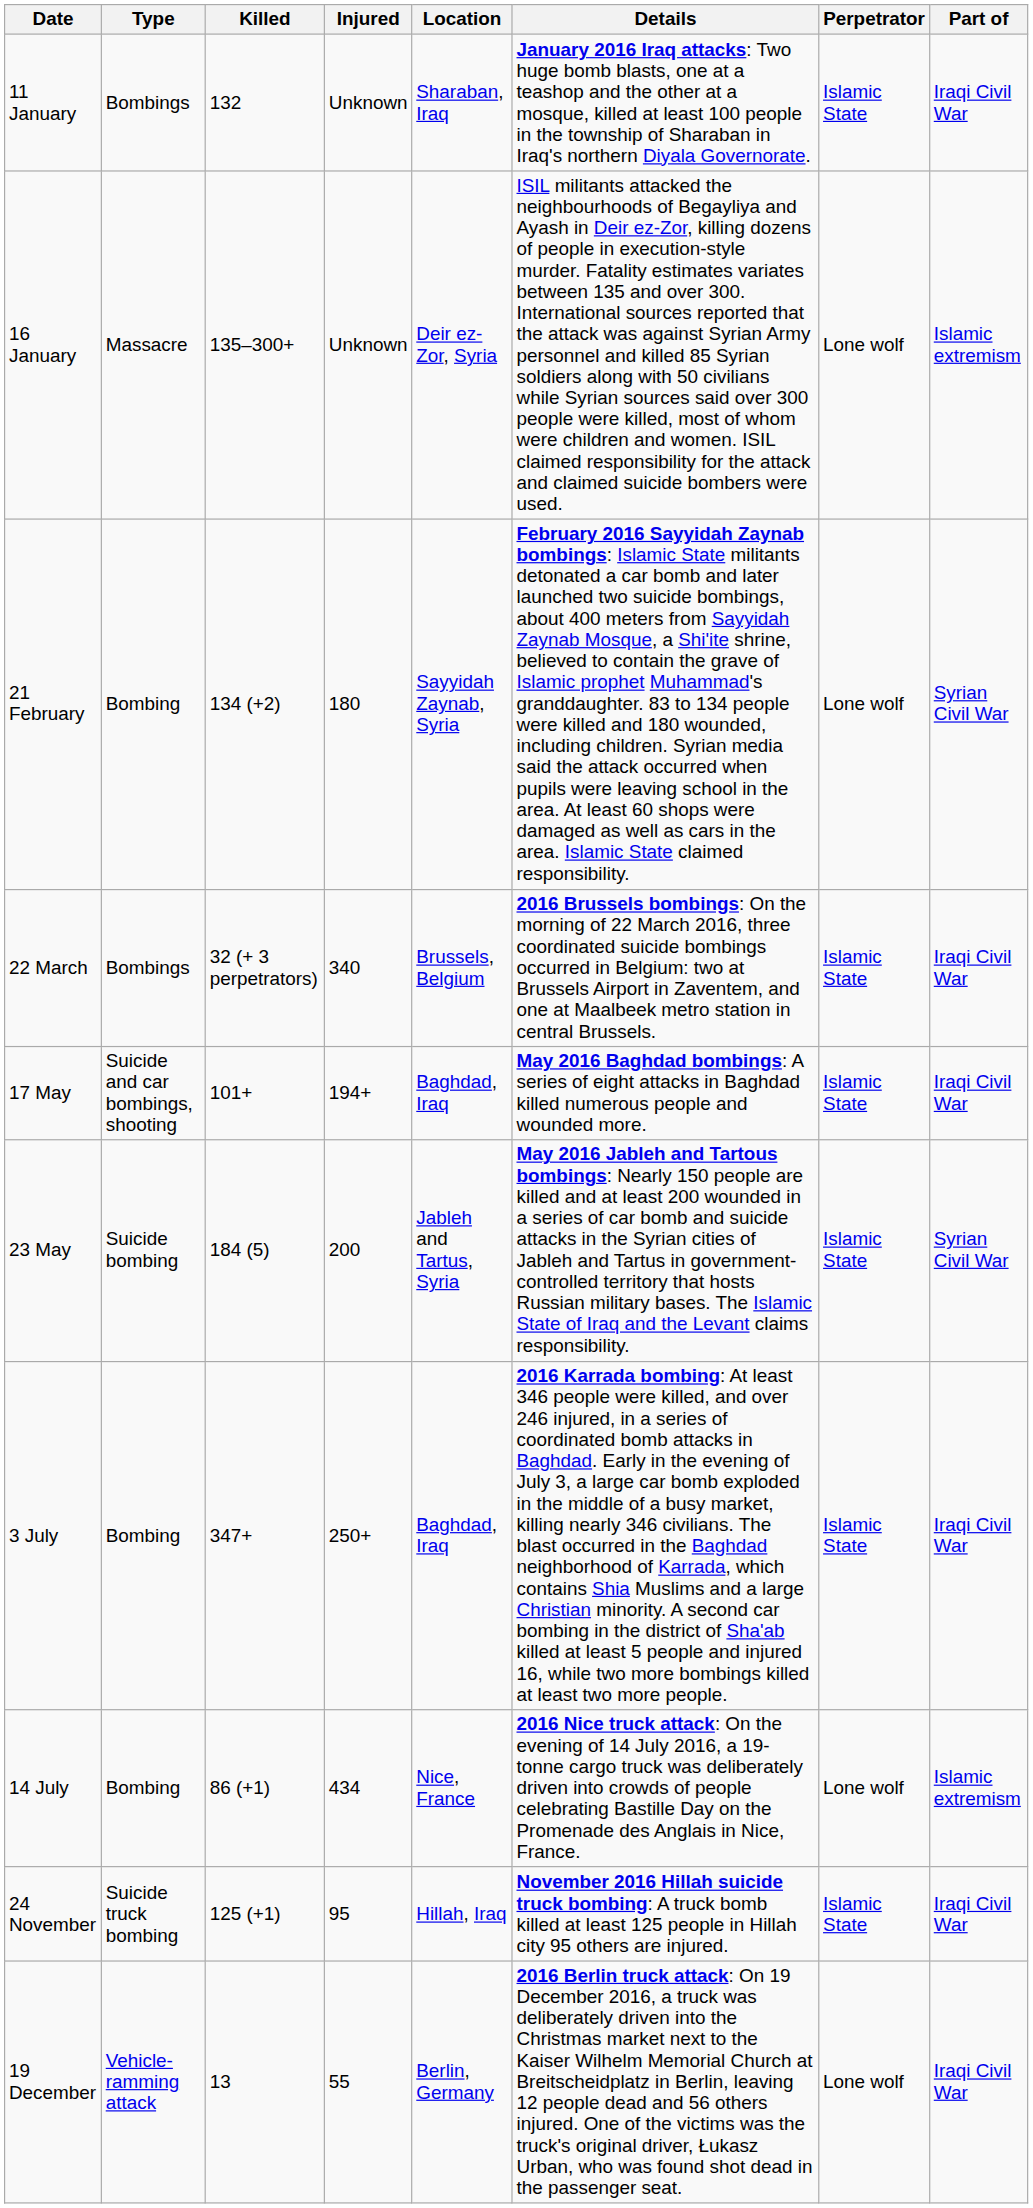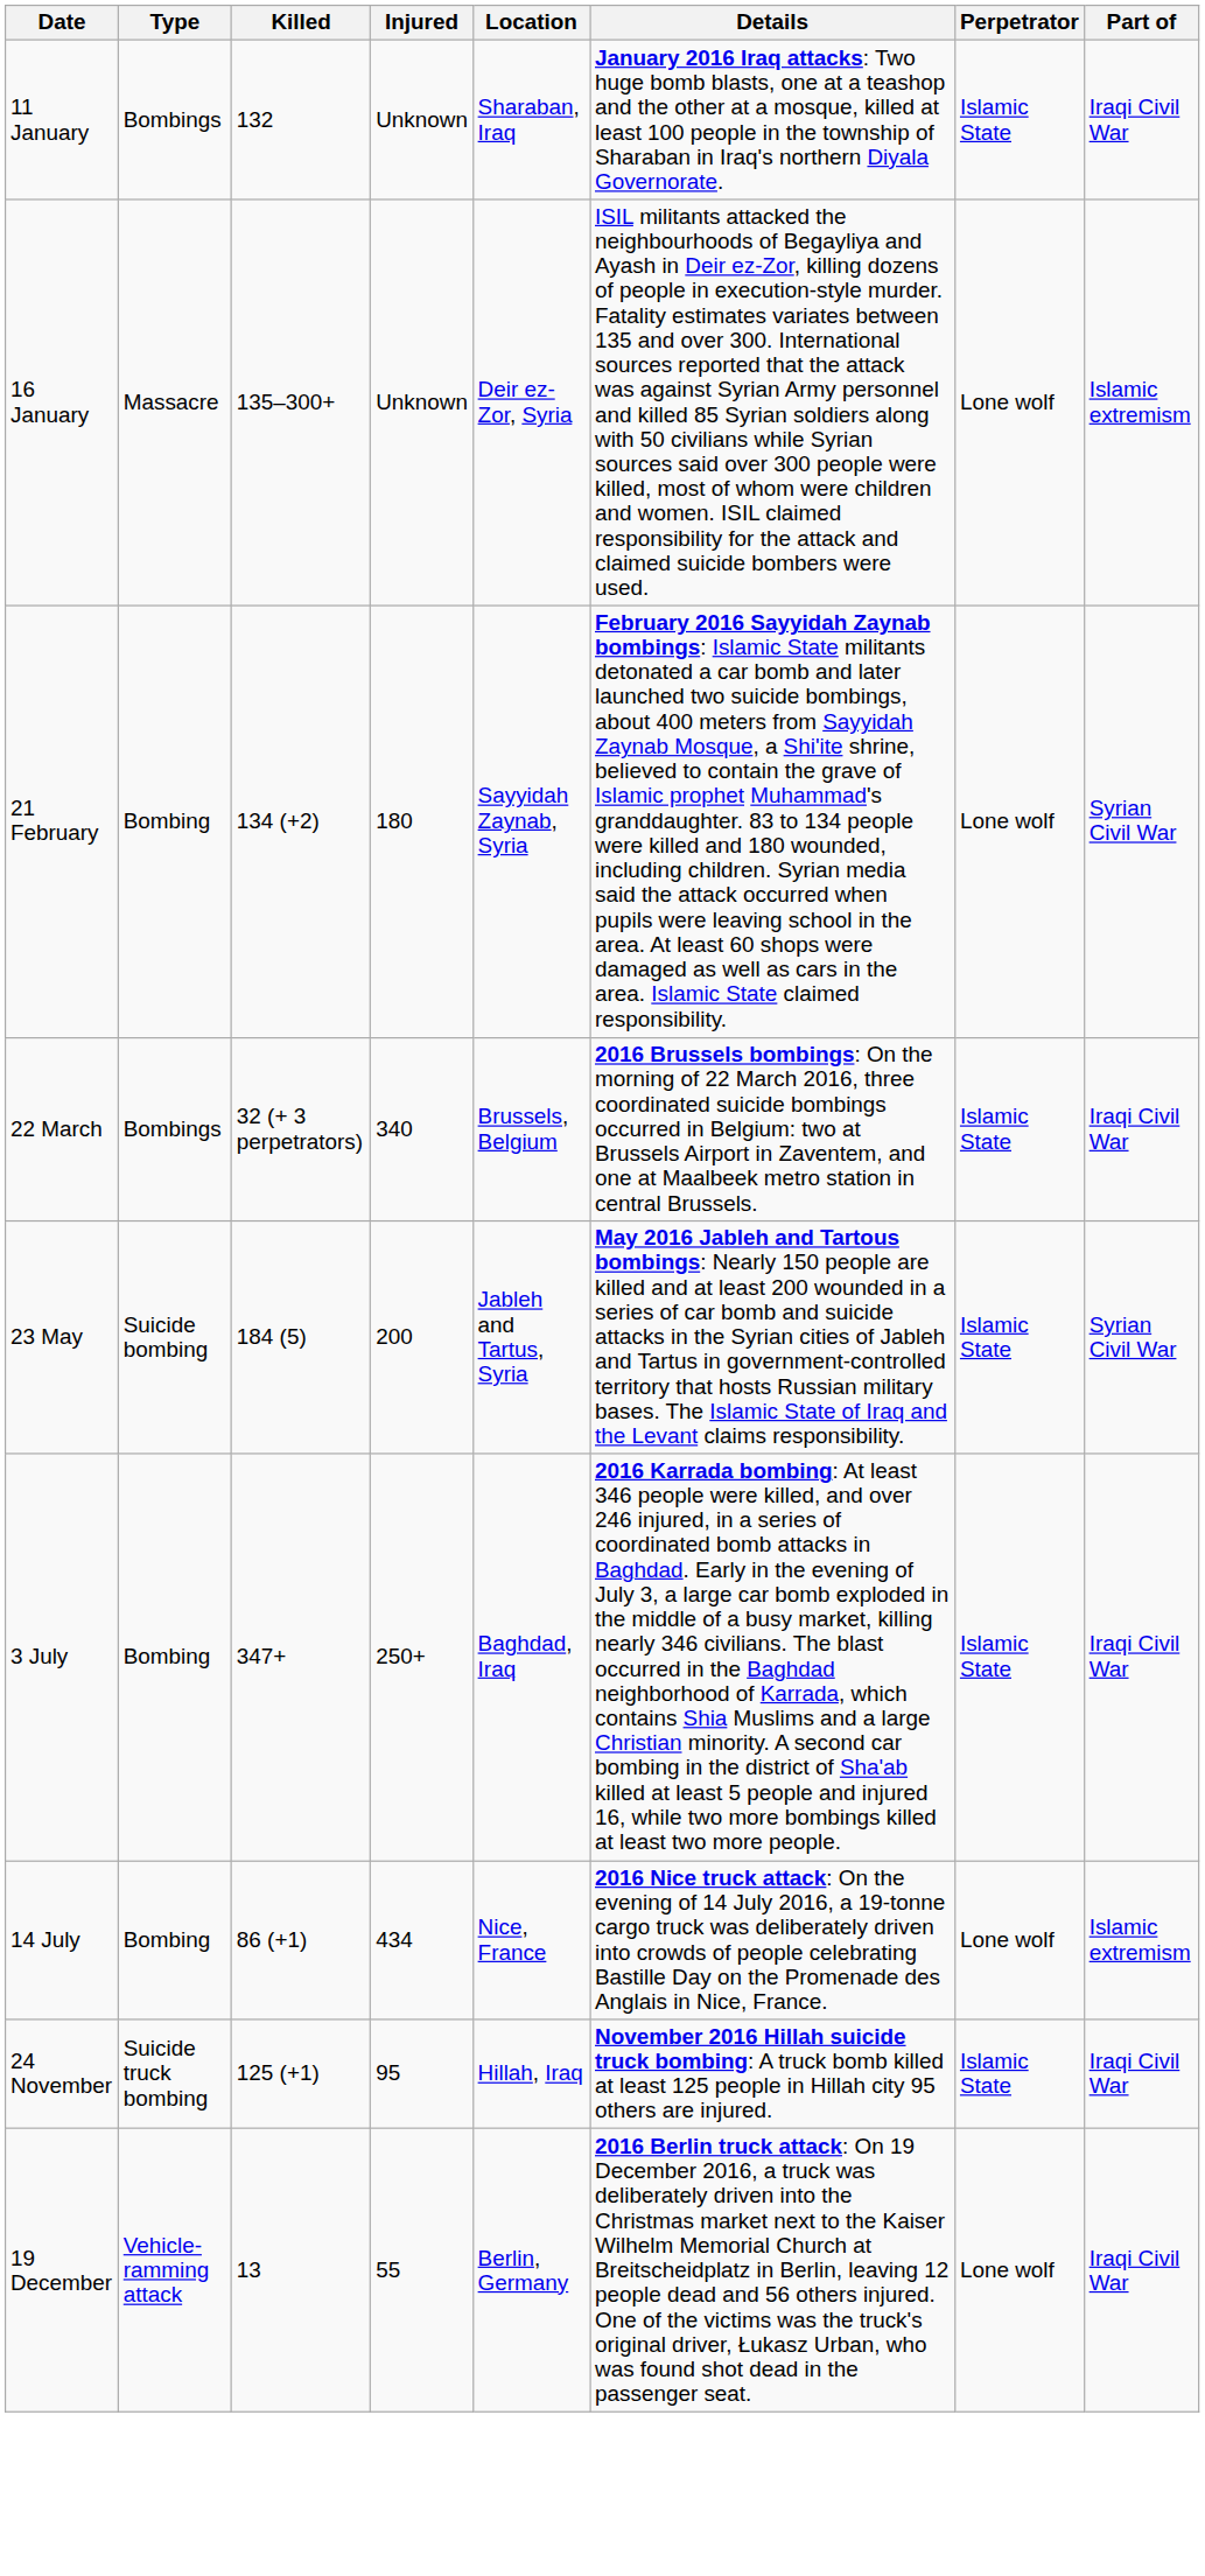 <table class="wikitable sortable">
 <tr>
 <th>Date</th>
 <th>Type</th>
 <th data-sort-type="number">Killed</th>
 <th data-sort-type="number">Injured</th>
 <th>Location</th>
 <th class="unsortable">Details</th>
 <th>Perpetrator</th>
 <th>Part of<br></th>
 </tr>
 <tr>
 <td>11 January</td>
 <td>Bombings</td>
 <td>132</td>
 <td>Unknown</td>
 <td><a href='#'>Sharaban</a>, <a href='#'>Iraq</a></td>
 <td><strong><a href='#'>January 2016 Iraq attacks</a></strong>: Two huge bomb blasts, one at a teashop and the other at a mosque, killed at least 100 people in the township of Sharaban in Iraq's northern <a href='#'>Diyala Governorate</a>.</td>
 <td><a href='#'>Islamic State</a></td>
 <td><a href='#'>Iraqi Civil War</a></td>
 </tr>
 <tr>
 <td>16 January</td>
 <td>Massacre</td>
 <td>135–300+</td>
 <td>Unknown</td>
 <td><a href='#'>Deir ez-Zor</a>, <a href='#'>Syria</a></td>
 <td><a href='#'>ISIL</a> militants attacked the neighbourhoods of Begayliya and Ayash in <a href='#'>Deir ez-Zor</a>, killing dozens of people in execution-style murder. Fatality estimates variates between 135 and over 300. International sources reported that the attack was against Syrian Army personnel and killed 85 Syrian soldiers along with 50 civilians while Syrian sources said over 300 people were killed, most of whom were children and women. ISIL claimed responsibility for the attack and claimed suicide bombers were used.</td>
 <td>Lone wolf</td>
 <td><a href='#'>Islamic extremism</a></td>
 </tr>
 <tr>
 <td>21 February</td>
 <td>Bombing</td>
 <td>134 (+2)</td>
 <td>180</td>
 <td><a href='#'>Sayyidah Zaynab</a>, <a href='#'>Syria</a></td>
 <td><strong><a href='#'>February 2016 Sayyidah Zaynab bombings</a></strong>: <a href='#'>Islamic State</a> militants detonated a car bomb and later launched two suicide bombings, about 400 meters from <a href='#'>Sayyidah Zaynab Mosque</a>, a <a href='#'>Shi'ite</a> shrine, believed to contain the grave of <a href='#'>Islamic prophet</a> <a href='#'>Muhammad</a>'s granddaughter. 83 to 134 people were killed and 180 wounded, including children. Syrian media said the attack occurred when pupils were leaving school in the area. At least 60 shops were damaged as well as cars in the area. <a href='#'>Islamic State</a> claimed responsibility.</td>
 <td>Lone wolf</td>
 <td><a href='#'>Syrian Civil War</a></td>
 </tr>
 <tr>
 <td>22 March</td>
 <td>Bombings</td>
 <td>32 (+ 3 perpetrators)</td>
 <td>340</td>
 <td><a href='#'>Brussels</a>, <a href='#'>Belgium</a></td>
 <td><strong><a href='#'>2016 Brussels bombings</a></strong>: On the morning of 22 March 2016, three coordinated suicide bombings occurred in Belgium: two at Brussels Airport in Zaventem, and one at Maalbeek metro station in central Brussels.</td>
-<td><a href='#'>Islamic State</a></td>
-<td><a href='#'>Iraqi Civil War</a></td>
-</tr>
-<tr>
-<td>17 May</td>
-<td>Suicide and car bombings, shooting</td>
-<td>101+</td>
-<td>194+</td>
-<td><a href='#'>Baghdad</a>, <a href='#'>Iraq</a></td>
-<td><strong><a href='#'>May 2016 Baghdad bombings</a></strong>: A series of eight attacks in Baghdad killed numerous people and wounded more.</td>
 <td><a href='#'>Islamic State</a></td>
 <td><a href='#'>Iraqi Civil War</a></td>
 </tr>
 <tr>
 <td>23 May</td>
 <td>Suicide bombing</td>
 <td>184 (5)</td>
 <td>200</td>
 <td><a href='#'>Jableh</a> and <a href='#'>Tartus</a>, <a href='#'>Syria</a></td>
 <td><strong><a href='#'>May 2016 Jableh and Tartous bombings</a></strong>: Nearly 150 people are killed and at least 200 wounded in a series of car bomb and suicide attacks in the Syrian cities of Jableh and Tartus in government-controlled territory that hosts Russian military bases. The <a href='#'>Islamic State of Iraq and the Levant</a> claims responsibility.</td>
 <td><a href='#'>Islamic State</a></td>
 <td><a href='#'>Syrian Civil War</a></td>
 </tr>
 <tr>
 <td>3 July</td>
 <td>Bombing</td>
 <td>347+</td>
 <td>250+</td>
 <td><a href='#'>Baghdad</a>, <a href='#'>Iraq</a></td>
 <td><strong><a href='#'>2016 Karrada bombing</a></strong>: At least 346 people were killed, and over 246 injured, in a series of coordinated bomb attacks in <a href='#'>Baghdad</a>. Early in the evening of July 3, a large car bomb exploded in the middle of a busy market, killing nearly 346 civilians. The blast occurred in the <a href='#'>Baghdad</a> neighborhood of <a href='#'>Karrada</a>, which contains <a href='#'>Shia</a> Muslims and a large <a href='#'>Christian</a> minority. A second car bombing in the district of <a href='#'>Sha'ab</a> killed at least 5 people and injured 16, while two more bombings killed at least two more people.</td>
 <td><a href='#'>Islamic State</a></td>
 <td><a href='#'>Iraqi Civil War</a></td>
 </tr>
 <tr>
 <td>14 July</td>
 <td>Bombing</td>
 <td>86 (+1)</td>
 <td>434</td>
 <td><a href='#'>Nice</a>, <a href='#'>France</a></td>
 <td><strong><a href='#'>2016 Nice truck attack</a></strong>: On the evening of 14 July 2016, a 19-tonne cargo truck was deliberately driven into crowds of people celebrating Bastille Day on the Promenade des Anglais in Nice, France.</td>
 <td>Lone wolf</td>
 <td><a href='#'>Islamic extremism</a></td>
 </tr>
 <tr>
 <td>24 November</td>
 <td>Suicide truck bombing</td>
 <td>125 (+1)</td>
 <td>95</td>
 <td><a href='#'>Hillah</a>, <a href='#'>Iraq</a></td>
 <td><strong><a href='#'>November 2016 Hillah suicide truck bombing</a></strong>: A truck bomb killed at least 125 people in Hillah city 95 others are injured.</td>
 <td><a href='#'>Islamic State</a></td>
 <td><a href='#'>Iraqi Civil War</a></td>
 </tr>
 <tr>
 <td>19 December</td>
 <td><a href='#'>Vehicle-ramming attack</a></td>
 <td>13</td>
 <td>55</td>
 <td><a href='#'>Berlin</a>, <a href='#'>Germany</a></td>
 <td><strong><a href='#'>2016 Berlin truck attack</a></strong>: On 19 December 2016, a truck was deliberately driven into the Christmas market next to the Kaiser Wilhelm Memorial Church at Breitscheidplatz in Berlin, leaving 12 people dead and 56 others injured. One of the victims was the truck's original driver, Łukasz Urban, who was found shot dead in the passenger seat.</td>
 <td>Lone wolf</td>
 <td><a href='#'>Iraqi Civil War</a></td>
 </tr>
 </table>
